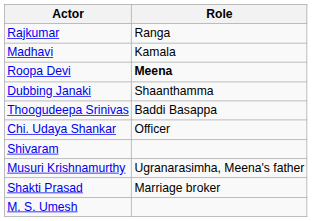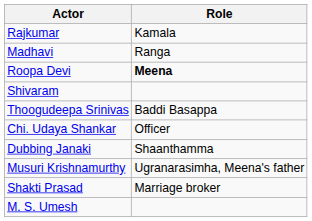 <table class="wikitable">
 <tr>
 <th>Actor</th>
 <th>Role</th>
 </tr>
 <tr>
 <td><a href='#'>Rajkumar</a></td>
-<td>Ranga</td>
+<td>Kamala</td>
 </tr>
 <tr>
 <td><a href='#'>Madhavi</a></td>
-<td>Kamala</td>
+<td>Ranga</td>
 </tr>
 <tr>
 <td><a href='#'>Roopa Devi</a></td>
 <td><strong>Meena</strong></td>
 </tr>
 <tr>
-<td><a href='#'>Dubbing Janaki</a></td>
-<td>Shaanthamma</td>
+<td><a href='#'>Shivaram</a></td>
+<td></td>
 </tr>
 <tr>
 <td><a href='#'>Thoogudeepa Srinivas</a></td>
 <td>Baddi Basappa</td>
 </tr>
 <tr>
 <td><a href='#'>Chi. Udaya Shankar</a></td>
 <td>Officer</td>
 </tr>
 <tr>
-<td><a href='#'>Shivaram</a></td>
-<td></td>
+<td><a href='#'>Dubbing Janaki</a></td>
+<td>Shaanthamma</td>
 </tr>
 <tr>
 <td><a href='#'>Musuri Krishnamurthy</a></td>
 <td>Ugranarasimha, Meena's father</td>
 </tr>
 <tr>
 <td><a href='#'>Shakti Prasad</a></td>
 <td>Marriage broker</td>
 </tr>
 <tr>
 <td><a href='#'>M. S. Umesh</a></td>
 <td></td>
 </tr>
 </table>
